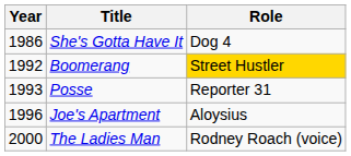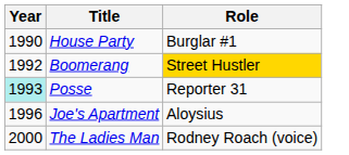 <table class = "wikitable">
 <tr>
 <th>Year</th>
 <th>Title</th>
 <th>Role</th>
 </tr>
 <tr>
-<td>1986</td>
-<td><em><a href='#'>She's Gotta Have It</a></em></td>
-<td>Dog 4</td>
+<td>1990</td>
+<td><em><a href='#'>House Party</a></em></td>
+<td>Burglar #1</td>
 </tr>
 <tr>
 <td>1992</td>
 <td><em><a href='#'>Boomerang</a></em></td>
 <td style="background: gold;">Street Hustler</td>
 </tr>
 <tr>
-<td>1993</td>
+<td style="background: paleturquoise;">1993</td>
 <td><em><a href='#'>Posse</a></em></td>
 <td>Reporter 31</td>
 </tr>
 <tr>
 <td>1996</td>
 <td><em><a href='#'>Joe's Apartment</a></em></td>
 <td>Aloysius</td>
 </tr>
 <tr>
 <td>2000</td>
 <td><em><a href='#'>The Ladies Man</a></em></td>
 <td>Rodney Roach (voice)</td>
 </tr>
 </table>
